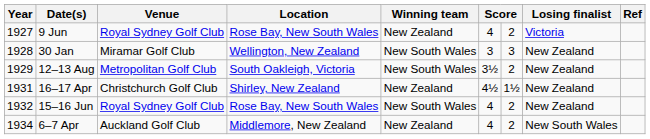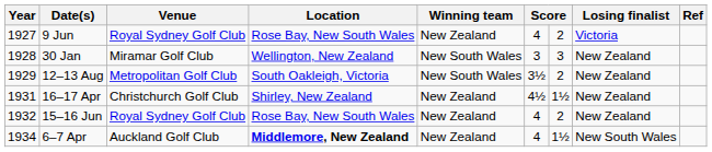 <table class="wikitable" style="font-size:95%;">
 <tr>
 <th>Year</th>
 <th>Date(s)</th>
 <th>Venue</th>
 <th>Location</th>
 <th>Winning team</th>
 <th colspan="2">Score</th>
 <th>Losing finalist</th>
 <th>Ref</th>
 </tr>
 <tr>
 <td>1927</td>
 <td>9 Jun</td>
 <td><a href='#'>Royal Sydney Golf Club</a></td>
 <td><a href='#'>Rose Bay, New South Wales</a></td>
 <td>New Zealand</td>
 <td align="center">4</td>
 <td align="center">2</td>
 <td><a href='#'>Victoria</a></td>
 <td></td>
 </tr>
 <tr>
 <td>1928</td>
 <td>30 Jan</td>
 <td>Miramar Golf Club</td>
 <td><a href='#'>Wellington, New Zealand</a></td>
 <td>New South Wales</td>
 <td align="center">3</td>
 <td align="center">3</td>
 <td>New Zealand</td>
 <td></td>
 </tr>
 <tr>
 <td>1929</td>
 <td>12–13 Aug</td>
 <td><a href='#'>Metropolitan Golf Club</a></td>
 <td><a href='#'>South Oakleigh, Victoria</a></td>
 <td>New South Wales</td>
 <td align="center">3½</td>
 <td align="center">2</td>
 <td>New Zealand</td>
 <td></td>
 </tr>
 <tr>
 <td>1931</td>
 <td>16–17 Apr</td>
 <td>Christchurch Golf Club</td>
 <td><a href='#'>Shirley, New Zealand</a></td>
 <td>New Zealand</td>
 <td align="center">4½</td>
 <td align="center">1½</td>
 <td>New Zealand</td>
 <td></td>
 </tr>
 <tr>
 <td>1932</td>
 <td>15–16 Jun</td>
 <td><a href='#'>Royal Sydney Golf Club</a></td>
 <td><a href='#'>Rose Bay, New South Wales</a></td>
-<td>New South Wales</td>
+<td>New Zealand</td>
 <td align="center">4</td>
 <td align="center">2</td>
 <td>New Zealand</td>
 <td></td>
 </tr>
 <tr>
 <td>1934</td>
 <td>6–7 Apr</td>
 <td>Auckland Golf Club</td>
-<td><a href='#'>Middlemore</a>, New Zealand</td>
+<td><strong><a href='#'>Middlemore</a>, New Zealand</strong></td>
 <td>New Zealand</td>
 <td align="center">4</td>
-<td align="center">2</td>
+<td align="center">1½</td>
 <td>New South Wales</td>
 <td></td>
 </tr>
 </table>
